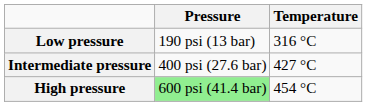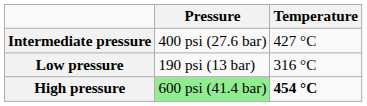 <table class="wikitable">
 <tr>
 <td></td>
 <th>Pressure</th>
 <th>Temperature</th>
 </tr>
 <tr>
+<th>Intermediate pressure</th>
+<td>400 psi (27.6 bar)</td>
+<td>427 °C</td>
+</tr>
+<tr>
 <th>Low pressure</th>
 <td>190 psi (13 bar)</td>
 <td>316 °C</td>
 </tr>
 <tr>
-<th>Intermediate pressure</th>
-<td>400 psi (27.6 bar)</td>
-<td>427 °C</td>
-</tr>
-<tr>
 <th>High pressure</th>
 <td style="background: lightgreen;">600 psi (41.4 bar)</td>
-<td>454 °C</td>
+<td><strong>454 °C</strong></td>
 </tr>
 </table>
